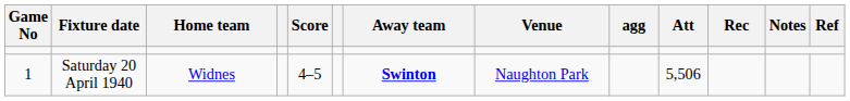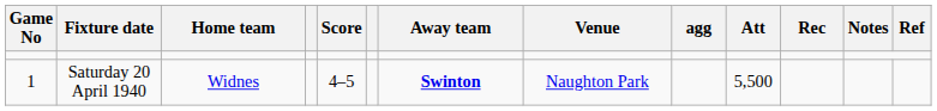 <table class="wikitable" style="text-align:center;">
 <tr>
 <th width=20 abbr="No">Game No</th>
 <th width=100 abbr="Date">Fixture date</th>
 <th width=150 abbr="Home team">Home team</th>
 <th width=5 abbr="space"></th>
 <th width=20 abbr="Score">Score</th>
 <th width=5 abbr="space"></th>
 <th width=150 abbr="Away team">Away team</th>
 <th width=150 abbr="Venue">Venue</th>
 <th width=50 abbr="agg">agg</th>
 <th width=45 abbr="Att">Att</th>
 <th width=60 abbr="Rec">Rec</th>
 <th width=20 abbr="Notes">Notes</th>
 <th width=30 abbr="Ref">Ref</th>
 </tr>
 <tr>
 <td></td>
 <td></td>
 <td></td>
 <td></td>
 <td></td>
 <td></td>
 <td></td>
 <td></td>
 <td></td>
 <td></td>
 <td></td>
 </tr>
 <tr>
 <td>1</td>
 <td>Saturday 20 April 1940</td>
 <td><a href='#'>Widnes</a></td>
 <td></td>
 <td>4–5</td>
 <td></td>
 <td><strong><a href='#'>Swinton</a></strong></td>
 <td><a href='#'>Naughton Park</a></td>
 <td></td>
-<td>5,506</td>
+<td>5,500</td>
 <td></td>
 <td></td>
 <td></td>
 </tr>
 </table>
